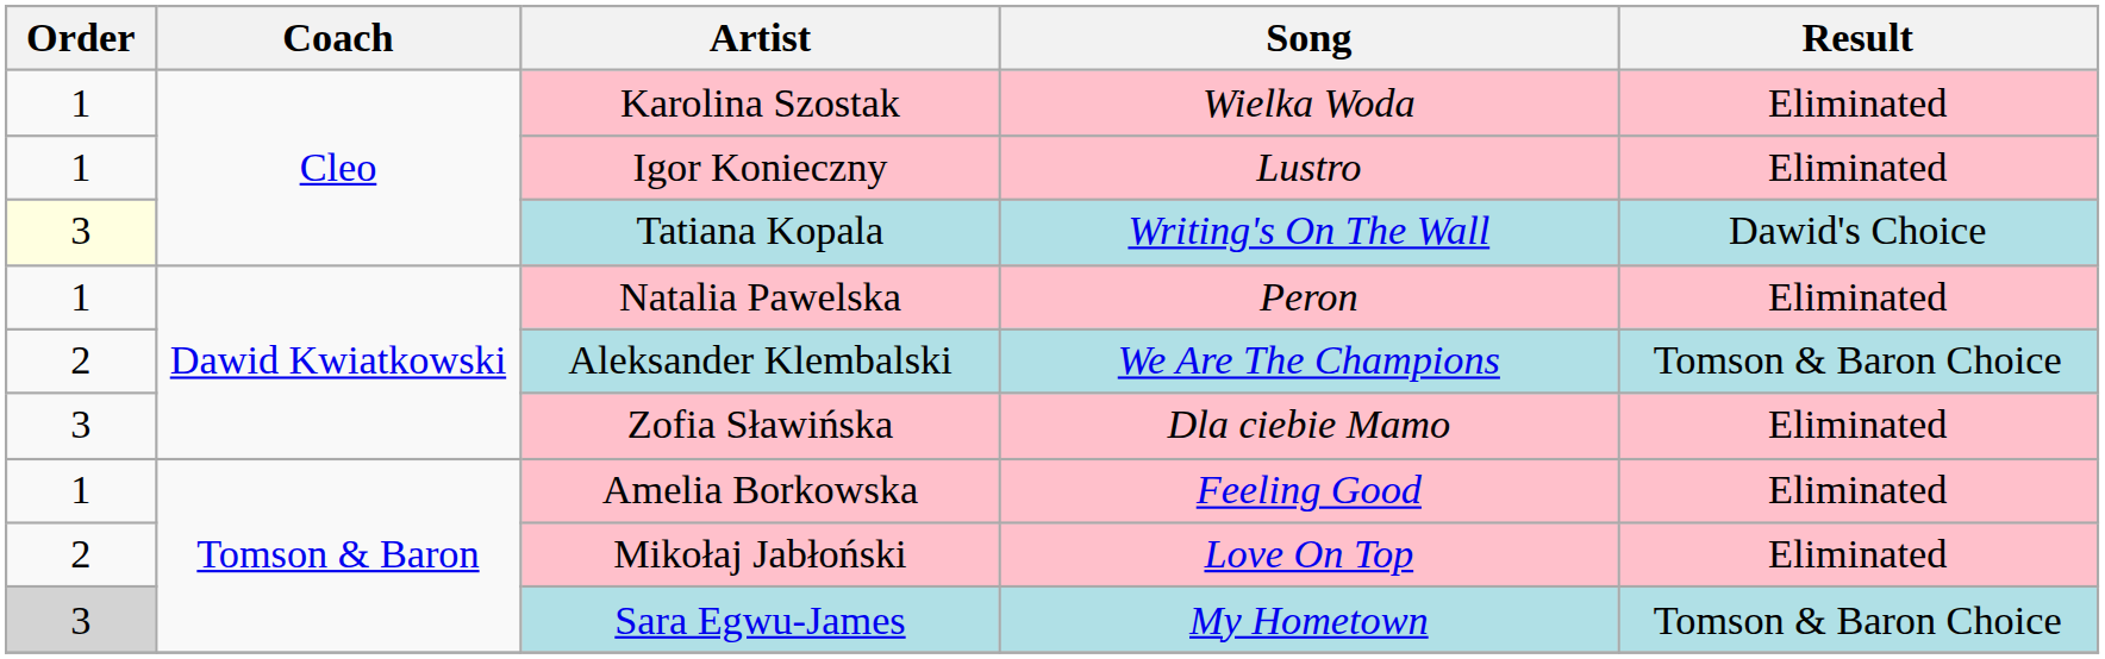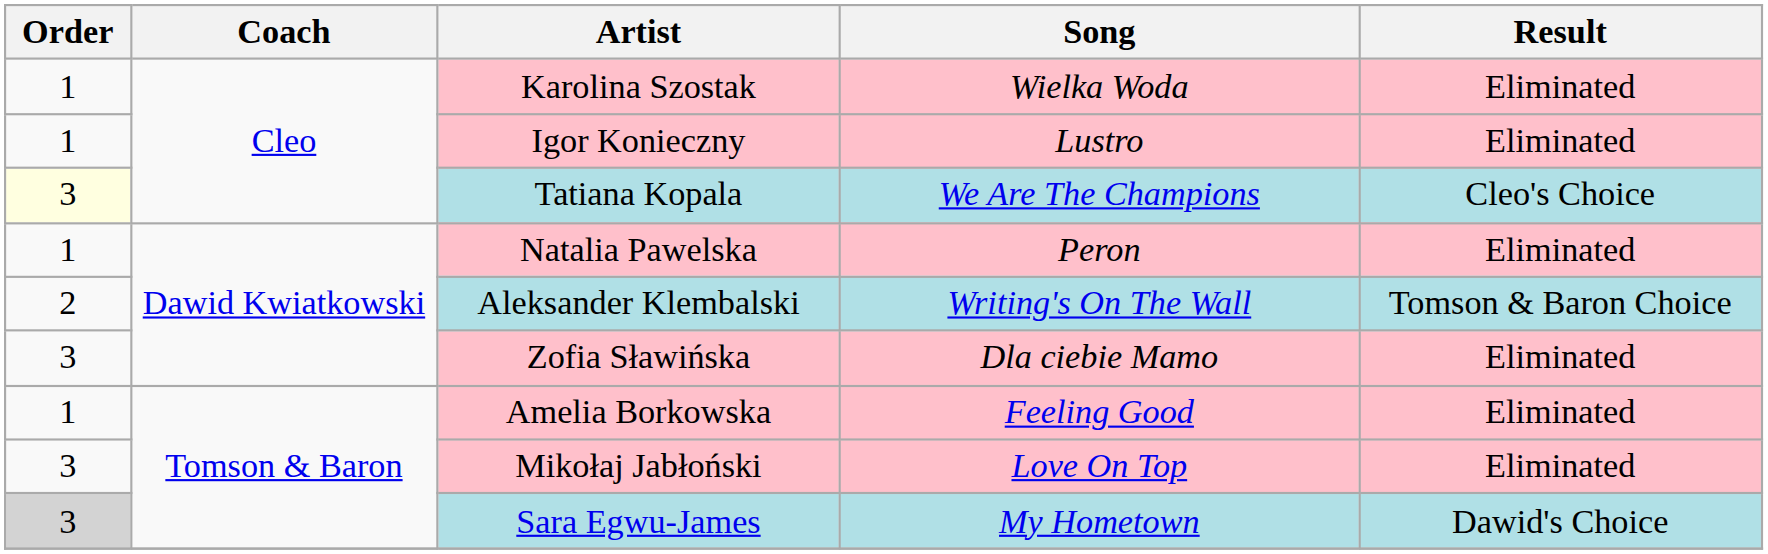 <table class="wikitable" style="text-align:center; width:65%;">
 <tr>
 <th scope="col" style="width:03%;">Order</th>
 <th scope="col" style="width:13%;">Coach</th>
 <th scope="col" style="width:17%;">Artist</th>
 <th scope="col" style="width:22%;">Song</th>
 <th scope="col" style="width:17%;">Result</th>
 </tr>
 <tr>
 <td scope="row">1</td>
 <td rowspan="3"><a href='#'>Cleo</a></td>
 <td style="background:pink;">Karolina Szostak</td>
 <td style="background:pink;"><em>Wielka Woda</em></td>
 <td style="background:pink;">Eliminated</td>
 </tr>
 <tr>
 <td scope="row">1</td>
 <td style="background:pink;">Igor Konieczny</td>
 <td style="background:pink;"><em>Lustro</em></td>
 <td style="background:pink;">Eliminated</td>
 </tr>
 <tr>
 <td scope="row" style="background: lightyellow;">3</td>
 <td style="background:#b0e0e6;">Tatiana Kopala</td>
-<td style="background:#b0e0e6;"><a href='#'><em>Writing's On The Wall</em></a></td>
-<td style="background:#b0e0e6;">Dawid's Choice</td>
+<td style="background:#b0e0e6;"><a href='#'><em>We Are The Champions</em></a></td>
+<td style="background:#b0e0e6;">Cleo's Choice</td>
 </tr>
 <tr>
 <td scope="row">1</td>
 <td rowspan="3"><a href='#'>Dawid Kwiatkowski</a></td>
 <td style="background:pink;">Natalia Pawelska</td>
 <td style="background:pink;"><em>Peron</em></td>
 <td style="background:pink;">Eliminated</td>
 </tr>
 <tr>
 <td scope="row">2</td>
 <td style="background:#b0e0e6;">Aleksander Klembalski</td>
-<td style="background:#b0e0e6;"><a href='#'><em>We Are The Champions</em></a></td>
+<td style="background:#b0e0e6;"><a href='#'><em>Writing's On The Wall</em></a></td>
 <td style="background:#b0e0e6;">Tomson & Baron Choice</td>
 </tr>
 <tr>
 <td scope="row">3</td>
 <td style="background:pink;">Zofia Sławińska</td>
 <td style="background:pink;"><em>Dla ciebie Mamo</em></td>
 <td style="background:pink;">Eliminated</td>
 </tr>
 <tr>
 <td>1</td>
 <td rowspan="3"><a href='#'>Tomson & Baron</a></td>
 <td style="background:pink;">Amelia Borkowska</td>
 <td style="background:pink;"><a href='#'><em>Feeling Good</em></a></td>
 <td style="background:pink;">Eliminated</td>
 </tr>
 <tr>
-<td>2</td>
+<td>3</td>
 <td style="background:pink;">Mikołaj Jabłoński</td>
 <td style="background:pink;"><em><a href='#'>Love On Top</a></em></td>
 <td style="background:pink;">Eliminated</td>
 </tr>
 <tr>
 <td style="background: lightgrey;">3</td>
 <td style="background:#b0e0e6;"><a href='#'>Sara Egwu-James</a></td>
 <td style="background:#b0e0e6;"><a href='#'><em>My Hometown</em></a></td>
-<td style="background:#b0e0e6;">Tomson & Baron Choice</td>
+<td style="background:#b0e0e6;">Dawid's Choice</td>
 </tr>
 <tr>
 </tr>
 </table>
